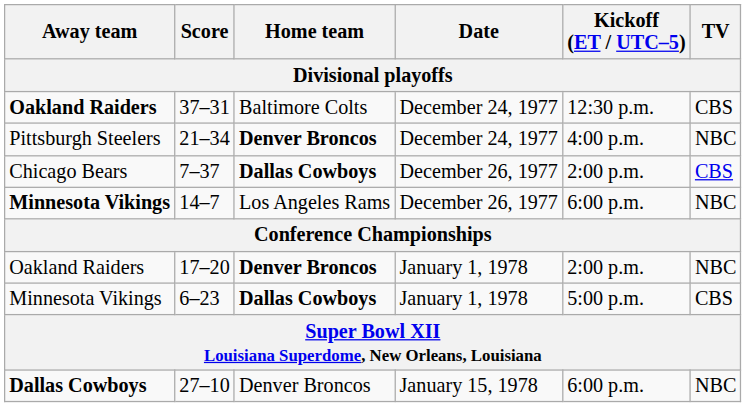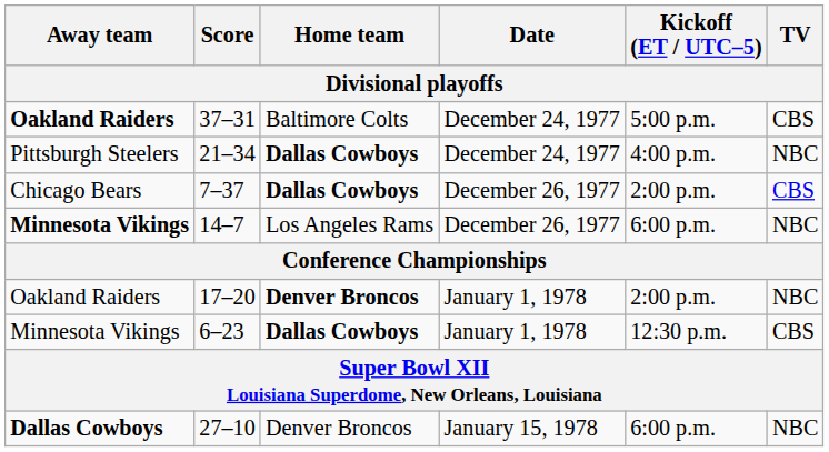 <table class="wikitable">
 <tr>
 <th>Away team</th>
 <th>Score</th>
 <th>Home team</th>
 <th>Date</th>
 <th>Kickoff<br>(<a href='#'>ET</a> / <a href='#'>UTC–5</a>)</th>
 <th>TV</th>
 </tr>
 <tr>
 <th colspan="6">Divisional playoffs</th>
 </tr>
 <tr>
 <td><strong>Oakland Raiders</strong></td>
 <td>37–31 </td>
 <td>Baltimore Colts</td>
 <td>December 24, 1977</td>
-<td>12:30 p.m.</td>
+<td>5:00 p.m.</td>
 <td>CBS</td>
 </tr>
 <tr>
 <td>Pittsburgh Steelers</td>
 <td>21–34</td>
-<td><strong>Denver Broncos</strong></td>
+<td><strong>Dallas Cowboys</strong></td>
 <td>December 24, 1977</td>
 <td>4:00 p.m.</td>
 <td>NBC</td>
 </tr>
 <tr>
 <td>Chicago Bears</td>
 <td>7–37</td>
 <td><strong>Dallas Cowboys</strong></td>
 <td>December 26, 1977</td>
 <td>2:00 p.m.</td>
 <td><a href='#'>CBS</a></td>
 </tr>
 <tr>
 <td><strong>Minnesota Vikings</strong></td>
 <td>14–7</td>
 <td>Los Angeles Rams</td>
 <td>December 26, 1977</td>
 <td>6:00 p.m.</td>
 <td>NBC</td>
 </tr>
 <tr>
 <th colspan="6">Conference Championships</th>
 </tr>
 <tr>
 <td>Oakland Raiders</td>
 <td>17–20</td>
 <td><strong>Denver Broncos</strong></td>
 <td>January 1, 1978</td>
 <td>2:00 p.m.</td>
 <td>NBC</td>
 </tr>
 <tr>
 <td>Minnesota Vikings</td>
 <td>6–23</td>
 <td><strong>Dallas Cowboys</strong></td>
 <td>January 1, 1978</td>
-<td>5:00 p.m.</td>
+<td>12:30 p.m.</td>
 <td>CBS</td>
 </tr>
 <tr>
 <th colspan="6"><a href='#'>Super Bowl XII</a><br><small><a href='#'>Louisiana Superdome</a>, New Orleans, Louisiana</small></th>
 </tr>
 <tr>
 <td><strong>Dallas Cowboys</strong></td>
 <td>27–10</td>
 <td>Denver Broncos</td>
 <td>January 15, 1978</td>
 <td>6:00 p.m.</td>
 <td>NBC</td>
 </tr>
 </table>
